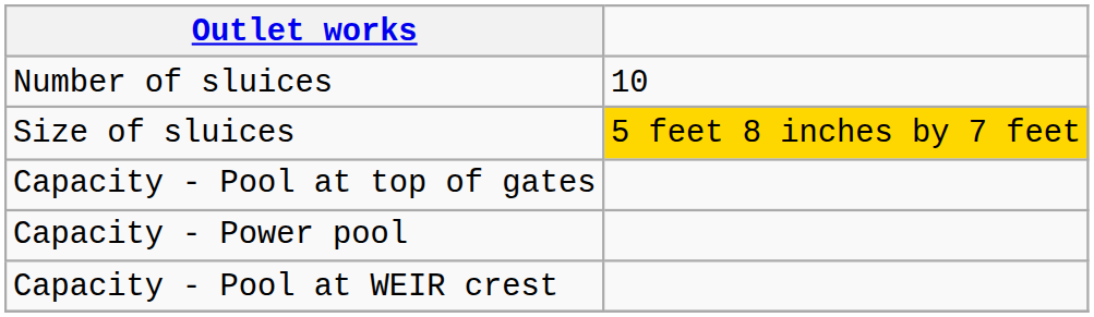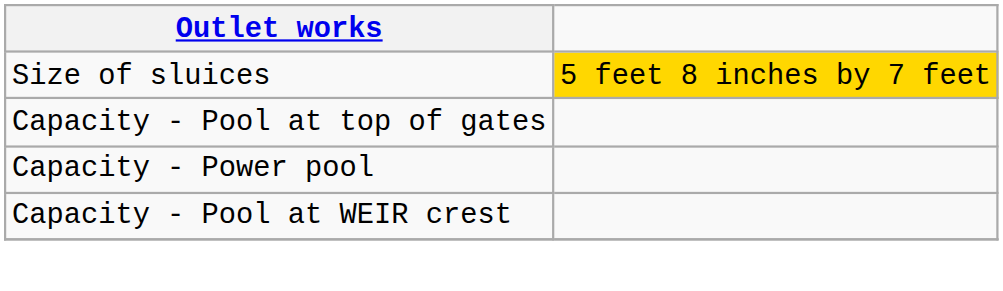 <table class="wikitable">
 <tr>
 <th><a href='#'>Outlet works</a></th>
-</tr>
-<tr>
-<td>Number of sluices</td>
-<td>10</td>
 </tr>
 <tr>
 <td>Size of sluices</td>
 <td style="background: gold;">5 feet 8 inches by 7 feet</td>
 </tr>
 <tr>
 <td>Capacity - Pool at top of gates</td>
 <td></td>
 </tr>
 <tr>
 <td>Capacity - Power pool</td>
 <td></td>
 </tr>
 <tr>
 <td>Capacity - Pool at WEIR crest</td>
 <td></td>
 </tr>
 <tr>
 </tr>
 </table>
